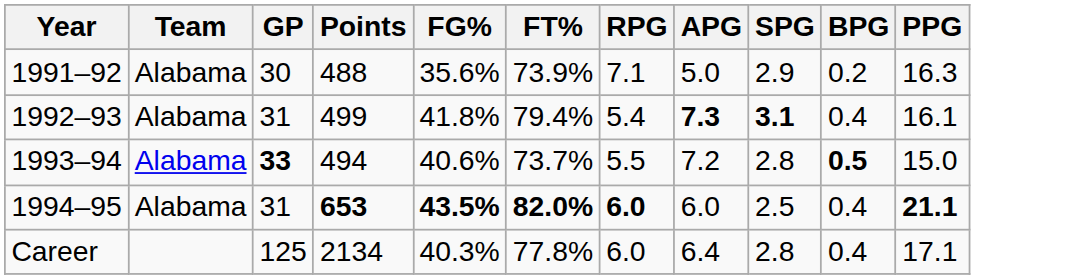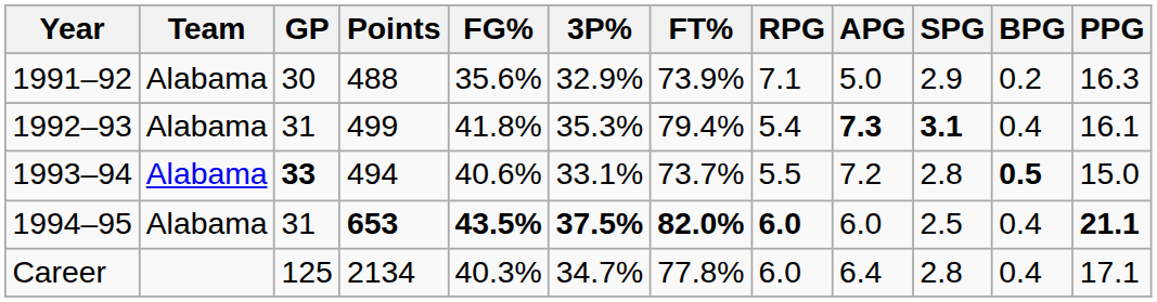 <table class="wikitable">
 <tr>
 <th><strong>Year</strong></th>
 <th><strong>Team</strong></th>
 <th><strong>GP</strong></th>
 <th><strong>Points</strong></th>
 <th><strong>FG%</strong></th>
+<th><strong>3P%</strong></th>
 <th><strong>FT%</strong></th>
 <th><strong>RPG</strong></th>
 <th><strong>APG</strong></th>
 <th><strong>SPG</strong></th>
 <th><strong>BPG</strong></th>
 <th><strong>PPG</strong></th>
 </tr>
 <tr>
 <td>1991–92</td>
 <td>Alabama</td>
 <td>30</td>
 <td>488</td>
 <td>35.6%</td>
+<td>32.9%</td>
 <td>73.9%</td>
 <td>7.1</td>
 <td>5.0</td>
 <td>2.9</td>
 <td>0.2</td>
 <td>16.3</td>
 </tr>
 <tr>
 <td>1992–93</td>
 <td>Alabama</td>
 <td>31</td>
 <td>499</td>
 <td>41.8%</td>
+<td>35.3%</td>
 <td>79.4%</td>
 <td>5.4</td>
 <td><strong>7.3</strong></td>
 <td><strong>3.1</strong></td>
 <td>0.4</td>
 <td>16.1</td>
 </tr>
 <tr>
 <td>1993–94</td>
 <td><a href='#'>Alabama</a></td>
 <td><strong>33</strong></td>
 <td>494</td>
 <td>40.6%</td>
+<td>33.1%</td>
 <td>73.7%</td>
 <td>5.5</td>
 <td>7.2</td>
 <td>2.8</td>
 <td><strong>0.5</strong></td>
 <td>15.0</td>
 </tr>
 <tr>
 <td>1994–95</td>
 <td>Alabama</td>
 <td>31</td>
 <td><strong>653</strong></td>
 <td><strong>43.5%</strong></td>
+<td><strong>37.5%</strong></td>
 <td><strong>82.0%</strong></td>
 <td><strong>6.0</strong></td>
 <td>6.0</td>
 <td>2.5</td>
 <td>0.4</td>
 <td><strong>21.1</strong></td>
 </tr>
 <tr>
 <td>Career</td>
 <td></td>
 <td>125</td>
 <td>2134</td>
 <td>40.3%</td>
+<td>34.7%</td>
 <td>77.8%</td>
 <td>6.0</td>
 <td>6.4</td>
 <td>2.8</td>
 <td>0.4</td>
 <td>17.1</td>
 </tr>
 </table>
